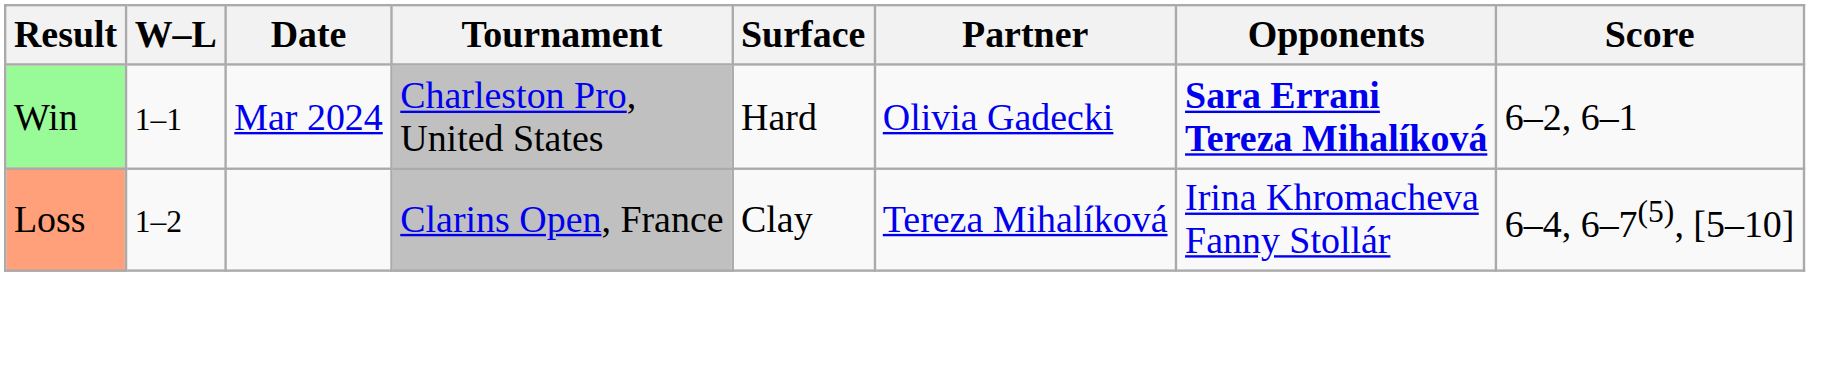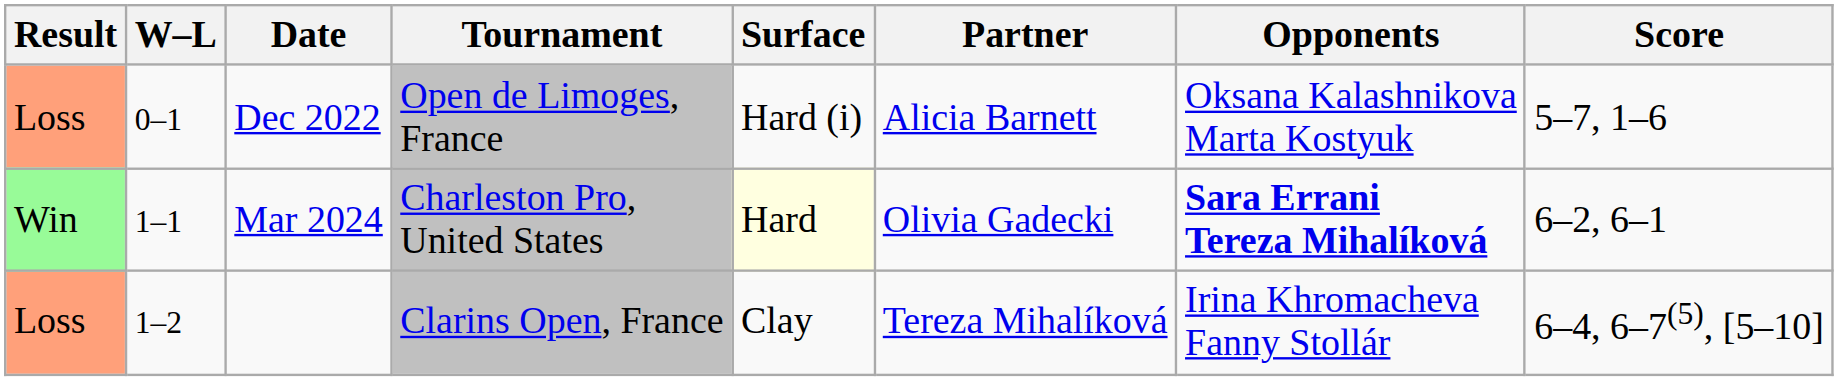 <table class="sortable wikitable nowrap">
 <tr>
 <th>Result</th>
 <th class="unsortable">W–L</th>
 <th>Date</th>
 <th>Tournament</th>
 <th>Surface</th>
 <th>Partner</th>
 <th>Opponents</th>
 <th class="unsortable">Score</th>
 </tr>
 <tr>
+<td bgcolor=ffa07a>Loss</td>
+<td><small>0–1</small></td>
+<td><a href='#'>Dec 2022</a></td>
+<td bgcolor=silver><a href='#'>Open de Limoges</a>, <br>France</td>
+<td>Hard (i)</td>
+<td> <a href='#'>Alicia Barnett</a></td>
+<td> <a href='#'>Oksana Kalashnikova</a> <br>  <a href='#'>Marta Kostyuk</a></td>
+<td>5–7, 1–6</td>
+</tr>
+<tr>
 <td style="background:#98fb98;">Win</td>
 <td><small>1–1</small></td>
 <td><a href='#'>Mar 2024</a></td>
 <td bgcolor=silver><a href='#'>Charleston Pro</a>, <br>United States</td>
-<td>Hard</td>
+<td style="background: lightyellow;">Hard</td>
 <td> <a href='#'>Olivia Gadecki</a></td>
 <td><strong> <a href='#'>Sara Errani</a> <br>  <a href='#'>Tereza Mihalíková</a></strong></td>
 <td>6–2, 6–1</td>
 </tr>
 <tr>
 <td bgcolor=FFA07A>Loss</td>
 <td><small>1–2</small></td>
 <td><a href='#'></a></td>
 <td bgcolor=silver><a href='#'>Clarins Open</a>, France</td>
 <td>Clay</td>
 <td> <a href='#'>Tereza Mihalíková</a></td>
 <td> <a href='#'>Irina Khromacheva</a> <br>  <a href='#'>Fanny Stollár</a></td>
 <td>6–4, 6–7<sup>(5)</sup>, [5–10]</td>
 </tr>
 </table>
